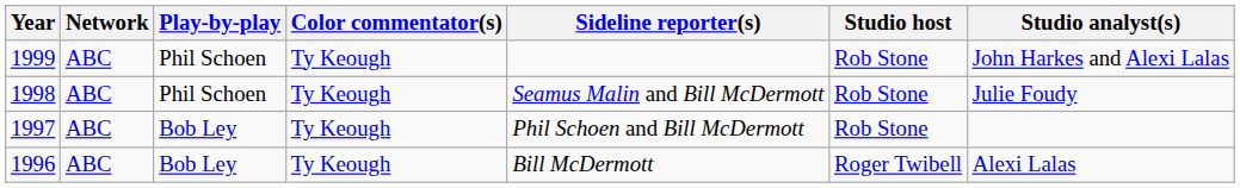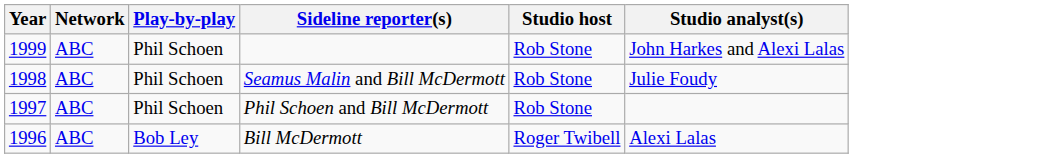 <table class="wikitable">
 <tr>
 <th>Year</th>
 <th>Network</th>
 <th><a href='#'>Play-by-play</a></th>
-<th><a href='#'>Color commentator</a>(s)</th>
 <th><a href='#'>Sideline reporter</a>(s)</th>
 <th>Studio host</th>
 <th>Studio analyst(s)</th>
 </tr>
 <tr>
 <td><a href='#'>1999</a></td>
 <td><a href='#'>ABC</a></td>
 <td>Phil Schoen</td>
-<td><a href='#'>Ty Keough</a></td>
 <td></td>
 <td><a href='#'>Rob Stone</a></td>
 <td><a href='#'>John Harkes</a> and <a href='#'>Alexi Lalas</a></td>
 </tr>
 <tr>
 <td><a href='#'>1998</a></td>
 <td><a href='#'>ABC</a></td>
 <td>Phil Schoen</td>
-<td><a href='#'>Ty Keough</a></td>
 <td><em><a href='#'>Seamus Malin</a></em> and <em>Bill McDermott</em></td>
 <td><a href='#'>Rob Stone</a></td>
 <td><a href='#'>Julie Foudy</a></td>
 </tr>
 <tr>
 <td><a href='#'>1997</a></td>
 <td><a href='#'>ABC</a></td>
-<td><a href='#'>Bob Ley</a></td>
-<td><a href='#'>Ty Keough</a></td>
+<td>Phil Schoen</td>
 <td><em>Phil Schoen</em> and <em>Bill McDermott</em></td>
 <td><a href='#'>Rob Stone</a></td>
 <td></td>
 </tr>
 <tr>
 <td><a href='#'>1996</a></td>
 <td><a href='#'>ABC</a></td>
 <td><a href='#'>Bob Ley</a></td>
-<td><a href='#'>Ty Keough</a></td>
 <td><em>Bill McDermott</em></td>
 <td><a href='#'>Roger Twibell</a></td>
 <td><a href='#'>Alexi Lalas</a></td>
 </tr>
 </table>
